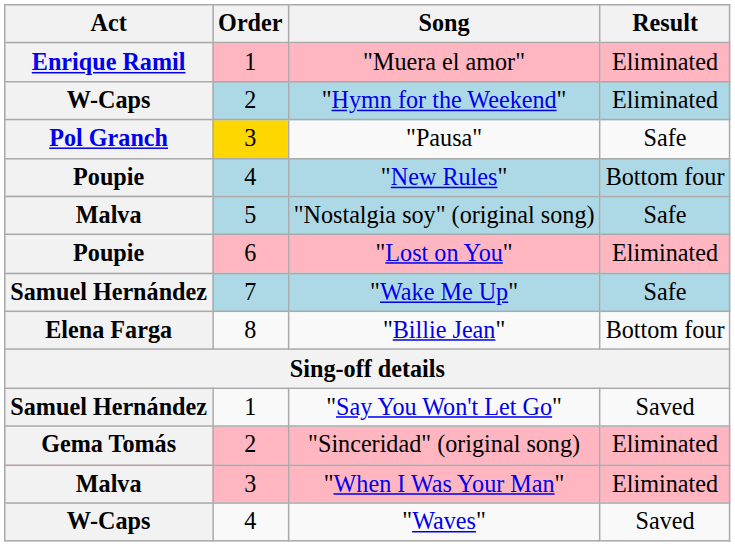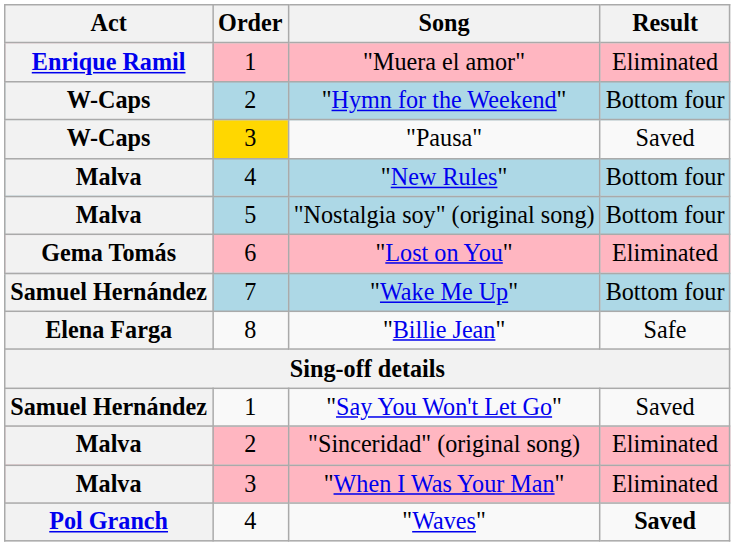 <table class="wikitable plainrowheaders" style="text-align:center">
 <tr>
 <th>Act</th>
 <th>Order</th>
 <th>Song</th>
 <th>Result</th>
 </tr>
 <tr style="background:lightpink">
 <th><a href='#'>Enrique Ramil</a></th>
 <td>1</td>
 <td>"Muera el amor"</td>
 <td>Eliminated</td>
 </tr>
 <tr style="background:lightblue">
 <th>W-Caps</th>
 <td>2</td>
 <td>"<a href='#'>Hymn for the Weekend</a>"</td>
-<td>Eliminated</td>
+<td>Bottom four</td>
 </tr>
 <tr>
-<th><a href='#'>Pol Granch</a></th>
+<th>W-Caps</th>
 <td style="background: gold;">3</td>
 <td>"Pausa"</td>
-<td>Safe</td>
+<td>Saved</td>
 </tr>
 <tr style="background:lightblue">
-<th>Poupie</th>
+<th>Malva</th>
 <td>4</td>
 <td>"<a href='#'>New Rules</a>"</td>
 <td>Bottom four</td>
 </tr>
 <tr style="background:lightblue">
 <th>Malva</th>
 <td>5</td>
 <td>"Nostalgia soy" (original song)</td>
-<td>Safe</td>
+<td>Bottom four</td>
 </tr>
 <tr style="background:lightpink">
-<th>Poupie</th>
+<th>Gema Tomás</th>
 <td>6</td>
 <td>"<a href='#'>Lost on You</a>"</td>
 <td>Eliminated</td>
 </tr>
 <tr style="background:lightblue">
 <th>Samuel Hernández</th>
 <td>7</td>
 <td>"<a href='#'>Wake Me Up</a>"</td>
-<td>Safe</td>
+<td>Bottom four</td>
 </tr>
 <tr>
 <th>Elena Farga</th>
 <td>8</td>
 <td>"<a href='#'>Billie Jean</a>"</td>
-<td>Bottom four</td>
+<td>Safe</td>
 </tr>
 <tr>
 <th colspan="4">Sing-off details</th>
 </tr>
 <tr>
 <th>Samuel Hernández</th>
 <td>1</td>
 <td>"<a href='#'>Say You Won't Let Go</a>"</td>
 <td>Saved</td>
 </tr>
 <tr style="background:lightpink">
-<th>Gema Tomás</th>
+<th>Malva</th>
 <td>2</td>
 <td>"Sinceridad" (original song)</td>
 <td>Eliminated</td>
 </tr>
 <tr style="background:lightpink">
 <th>Malva</th>
 <td>3</td>
 <td>"<a href='#'>When I Was Your Man</a>"</td>
 <td>Eliminated</td>
 </tr>
 <tr>
-<th>W-Caps</th>
+<th><a href='#'>Pol Granch</a></th>
 <td>4</td>
 <td>"<a href='#'>Waves</a>"</td>
-<td>Saved</td>
+<td><strong>Saved</strong></td>
 </tr>
 </table>
